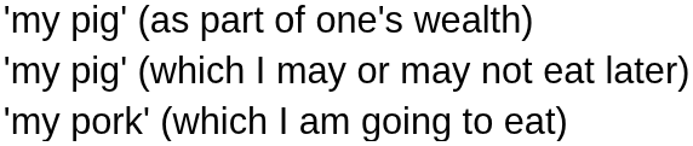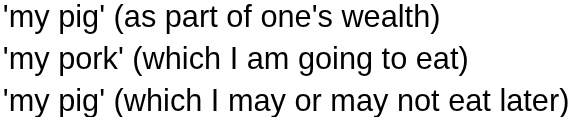 <table border="0" cellspacing="0" cellpadding="2" style="border-collapse:collapse">
 <tr>
 <td>   </td>
 <td></td>
 <td>'my pig' (as part of one's wealth)</td>
 </tr>
 <tr>
 <td>   </td>
 <td></td>
-<td>'my pig' (which I may or may not eat later)</td>
+<td>'my pork' (which I am going to eat)</td>
 </tr>
 <tr>
 <td>   </td>
 <td></td>
-<td>'my pork' (which I am going to eat)</td>
+<td>'my pig' (which I may or may not eat later)</td>
 </tr>
 </table>
